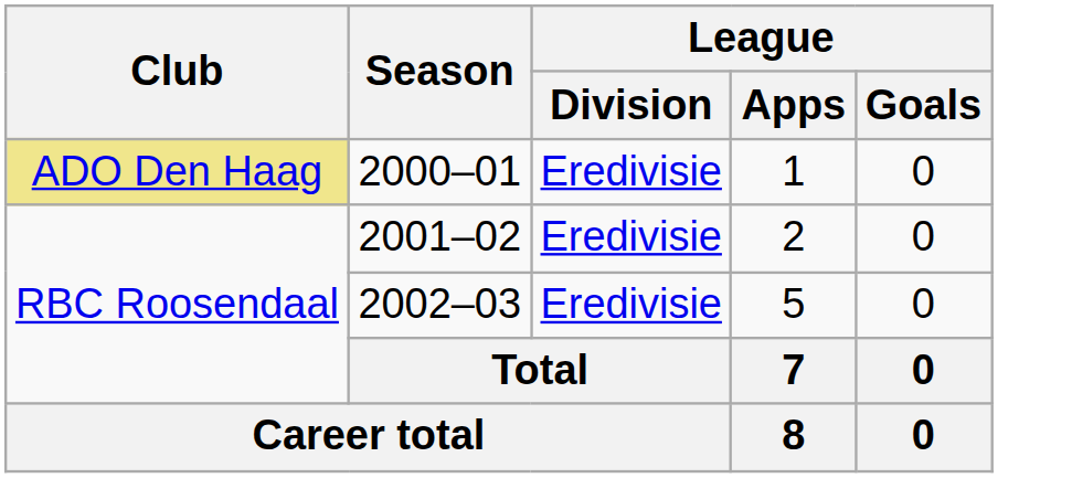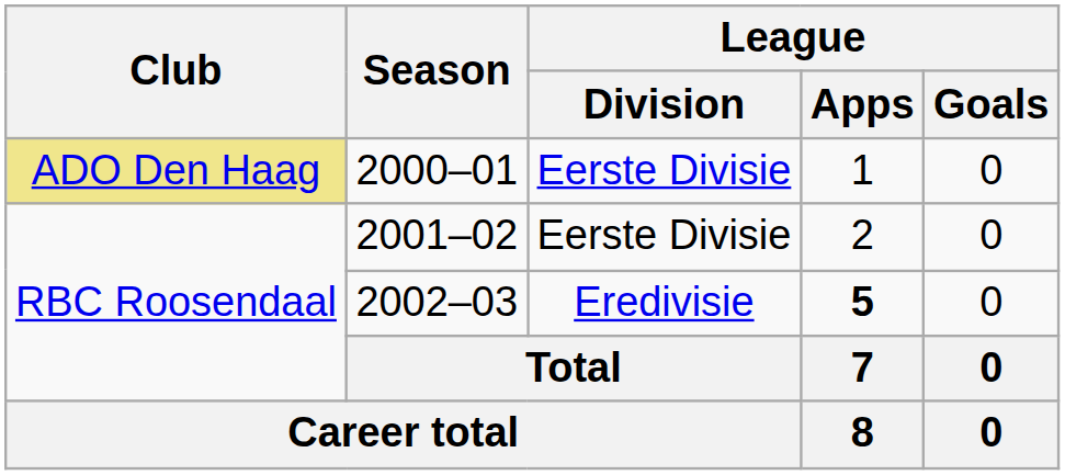 <table class="wikitable" style="text-align:center">
 <tr>
 <th rowspan="2">Club</th>
 <th rowspan="2">Season</th>
 <th colspan="3">League</th>
 </tr>
 <tr>
 <th>Division</th>
 <th>Apps</th>
 <th>Goals</th>
 </tr>
 <tr>
 <td style="background: khaki;"><a href='#'>ADO Den Haag</a></td>
 <td>2000–01</td>
-<td><a href='#'>Eredivisie</a></td>
+<td><a href='#'>Eerste Divisie</a></td>
 <td>1</td>
 <td>0</td>
 </tr>
 <tr>
 <td rowspan="3"><a href='#'>RBC Roosendaal</a></td>
 <td>2001–02</td>
-<td><a href='#'>Eredivisie</a></td>
+<td>Eerste Divisie</td>
 <td>2</td>
 <td>0</td>
 </tr>
 <tr>
 <td>2002–03</td>
 <td><a href='#'>Eredivisie</a></td>
-<td>5</td>
+<td><strong>5</strong></td>
 <td>0</td>
 </tr>
 <tr>
 <th colspan="2">Total</th>
 <th>7</th>
 <th>0</th>
 </tr>
 <tr>
 <th colspan="3">Career total</th>
 <th>8</th>
 <th>0</th>
 </tr>
 </table>
